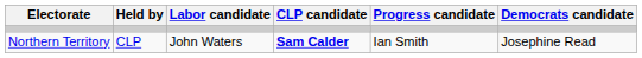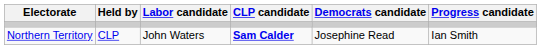 <table class="wikitable">
 <tr>
 <th>Electorate</th>
 <th>Held by</th>
 <th><a href='#'>Labor</a> candidate</th>
 <th><a href='#'>CLP</a> candidate</th>
+<th><a href='#'>Democrats</a> candidate</th>
 <th><a href='#'>Progress</a> candidate</th>
-<th><a href='#'>Democrats</a> candidate</th>
 </tr>
 <tr bgcolor="#cccccc">
 <td></td>
 <td></td>
 <td></td>
 <td></td>
 <td></td>
 <td></td>
 </tr>
 <tr>
 <td><a href='#'>Northern Territory</a></td>
 <td><a href='#'>CLP</a></td>
 <td>John Waters</td>
 <td><strong><a href='#'>Sam Calder</a></strong></td>
+<td>Josephine Read</td>
 <td>Ian Smith</td>
-<td>Josephine Read</td>
 </tr>
 </table>
